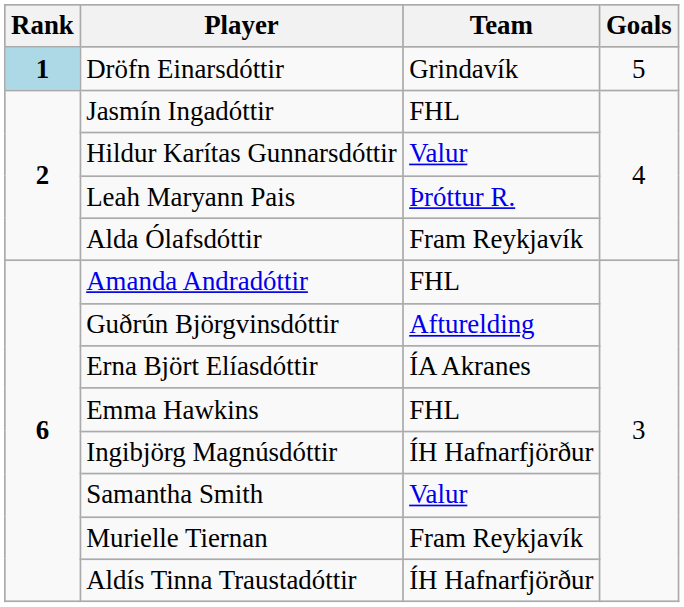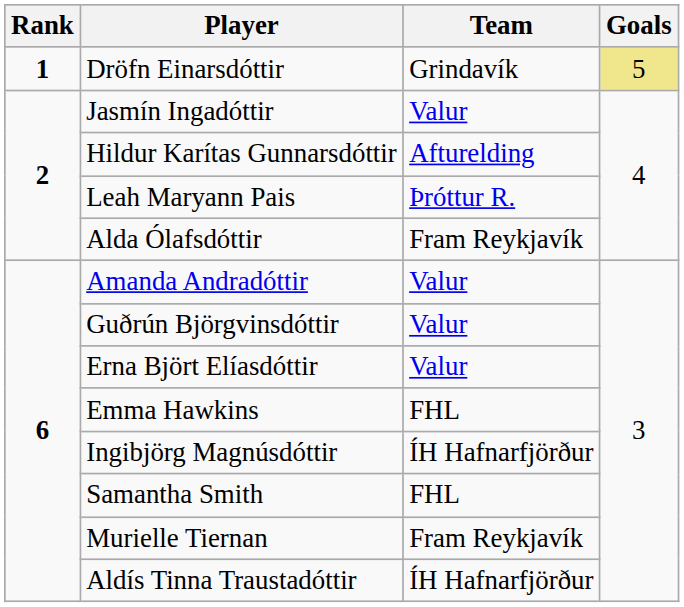 <table class="wikitable sortable" style="text-align:center">
 <tr>
 <th>Rank</th>
 <th>Player</th>
 <th>Team</th>
 <th>Goals</th>
 </tr>
 <tr>
-<td style="background: lightblue;"><strong>1</strong></td>
+<td><strong>1</strong></td>
 <td style="text-align:left"> Dröfn Einarsdóttir</td>
 <td style="text-align:left">Grindavík</td>
-<td>5</td>
+<td style="background: khaki;">5</td>
 </tr>
 <tr>
 <td rowspan=4><strong>2</strong></td>
 <td style="text-align:left"> Jasmín Ingadóttir</td>
-<td style="text-align:left">FHL</td>
+<td style="text-align:left"><a href='#'>Valur</a></td>
 <td rowspan=4>4</td>
 </tr>
 <tr>
 <td style="text-align:left"> Hildur Karítas Gunnarsdóttir</td>
-<td style="text-align:left"><a href='#'>Valur</a></td>
+<td style="text-align:left"><a href='#'>Afturelding</a></td>
 </tr>
 <tr>
 <td style="text-align:left"> Leah Maryann Pais</td>
 <td style="text-align:left"><a href='#'>Þróttur R.</a></td>
 </tr>
 <tr>
 <td style="text-align:left"> Alda Ólafsdóttir</td>
 <td style="text-align:left">Fram Reykjavík</td>
 </tr>
 <tr>
 <td rowspan=8><strong>6</strong></td>
 <td style="text-align:left"> <a href='#'>Amanda Andradóttir</a></td>
-<td style="text-align:left">FHL</td>
+<td style="text-align:left"><a href='#'>Valur</a></td>
 <td rowspan=8>3</td>
 </tr>
 <tr>
 <td style="text-align:left"> Guðrún Björgvinsdóttir</td>
-<td style="text-align:left"><a href='#'>Afturelding</a></td>
+<td style="text-align:left"><a href='#'>Valur</a></td>
 </tr>
 <tr>
 <td style="text-align:left"> Erna Björt Elíasdóttir</td>
-<td style="text-align:left">ÍA Akranes</td>
+<td style="text-align:left"><a href='#'>Valur</a></td>
 </tr>
 <tr>
 <td style="text-align:left"> Emma Hawkins</td>
 <td style="text-align:left">FHL</td>
 </tr>
 <tr>
 <td style="text-align:left"> Ingibjörg Magnúsdóttir</td>
 <td style="text-align:left">ÍH Hafnarfjörður</td>
 </tr>
 <tr>
 <td style="text-align:left"> Samantha Smith</td>
-<td style="text-align:left"><a href='#'>Valur</a></td>
+<td style="text-align:left">FHL</td>
 </tr>
 <tr>
 <td style="text-align:left"> Murielle Tiernan</td>
 <td style="text-align:left">Fram Reykjavík</td>
 </tr>
 <tr>
 <td style="text-align:left"> Aldís Tinna Traustadóttir</td>
 <td style="text-align:left">ÍH Hafnarfjörður</td>
 </tr>
 </table>
